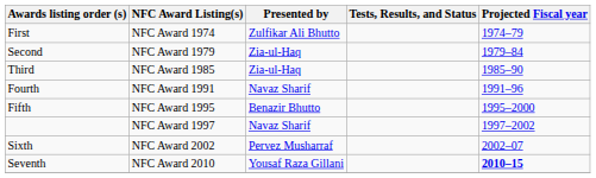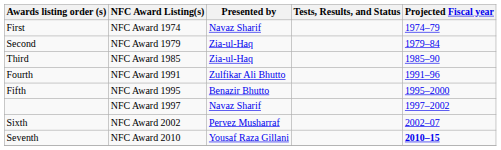 <table class="wikitable sortable">
 <tr>
 <th>Awards listing order (s)</th>
 <th>NFC Award Listing(s)</th>
 <th>Presented by</th>
 <th>Tests, Results, and Status</th>
 <th>Projected <a href='#'>Fiscal year</a></th>
 </tr>
 <tr>
 <td>First</td>
 <td>NFC Award 1974</td>
-<td><a href='#'>Zulfikar Ali Bhutto</a></td>
+<td><a href='#'>Navaz Sharif</a></td>
 <td></td>
 <td><a href='#'>1974–79</a></td>
 </tr>
 <tr>
 <td>Second</td>
 <td>NFC Award 1979</td>
 <td><a href='#'>Zia-ul-Haq</a></td>
 <td></td>
 <td><a href='#'>1979–84</a></td>
 </tr>
 <tr>
 <td>Third</td>
 <td>NFC Award 1985</td>
 <td><a href='#'>Zia-ul-Haq</a></td>
 <td></td>
 <td><a href='#'>1985–90</a></td>
 </tr>
 <tr>
 <td>Fourth</td>
 <td>NFC Award 1991</td>
-<td><a href='#'>Navaz Sharif</a></td>
+<td><a href='#'>Zulfikar Ali Bhutto</a></td>
 <td></td>
 <td><a href='#'>1991–96</a></td>
 </tr>
 <tr>
 <td>Fifth</td>
 <td>NFC Award 1995</td>
 <td><a href='#'>Benazir Bhutto</a></td>
 <td></td>
 <td><a href='#'>1995–2000</a></td>
 </tr>
 <tr>
 <td></td>
 <td>NFC Award 1997</td>
 <td><a href='#'>Navaz Sharif</a></td>
 <td></td>
 <td><a href='#'>1997–2002</a></td>
 </tr>
 <tr>
 <td>Sixth</td>
 <td>NFC Award 2002</td>
 <td><a href='#'>Pervez Musharraf</a></td>
 <td></td>
 <td><a href='#'>2002–07</a></td>
 </tr>
 <tr>
 <td>Seventh</td>
 <td>NFC Award 2010</td>
 <td><a href='#'>Yousaf Raza Gillani</a></td>
 <td></td>
 <td><strong><a href='#'>2010–15</a></strong></td>
 </tr>
 <tr>
 </tr>
 </table>
